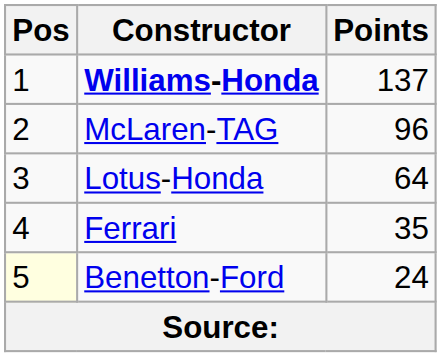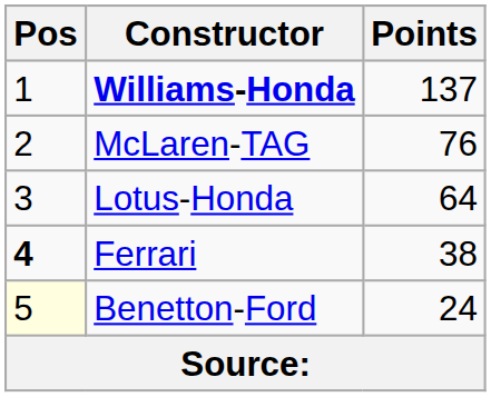 <table class="wikitable" style="font-size: 95%;">
 <tr>
 <th>Pos</th>
 <th>Constructor</th>
 <th>Points</th>
 </tr>
 <tr>
 <td>1</td>
 <td> <strong><a href='#'>Williams</a>-<a href='#'>Honda</a></strong></td>
 <td align="right">137</td>
 </tr>
 <tr>
 <td>2</td>
 <td> <a href='#'>McLaren</a>-<a href='#'>TAG</a></td>
-<td align="right">96</td>
+<td align="right">76</td>
 </tr>
 <tr>
 <td>3</td>
 <td> <a href='#'>Lotus</a>-<a href='#'>Honda</a></td>
 <td align="right">64</td>
 </tr>
 <tr>
-<td>4</td>
+<td><strong>4</strong></td>
 <td> <a href='#'>Ferrari</a></td>
-<td align="right">35</td>
+<td align="right">38</td>
 </tr>
 <tr>
 <td style="background: lightyellow;">5</td>
 <td> <a href='#'>Benetton</a>-<a href='#'>Ford</a></td>
 <td align="right">24</td>
 </tr>
 <tr>
 <th colspan=4>Source:</th>
 </tr>
 </table>
